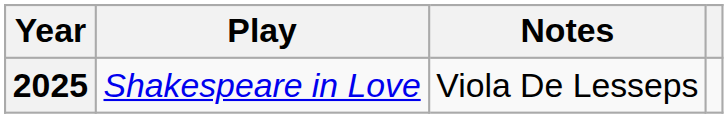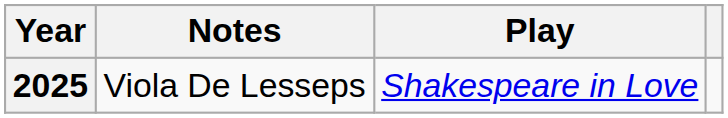 <table class="wikitable sortable plainrowheaders">
 <tr>
 <th scope="col">Year</th>
+<th scope="col">Notes</th>
 <th scope="col">Play</th>
-<th scope="col">Notes</th>
 <th scope="col" class="unsortable"></th>
 </tr>
 <tr>
 <th scope="row">2025</th>
+<td>Viola De Lesseps</td>
 <td><em><a href='#'>Shakespeare in Love</a></em></td>
-<td>Viola De Lesseps</td>
 <td></td>
 </tr>
 </table>
